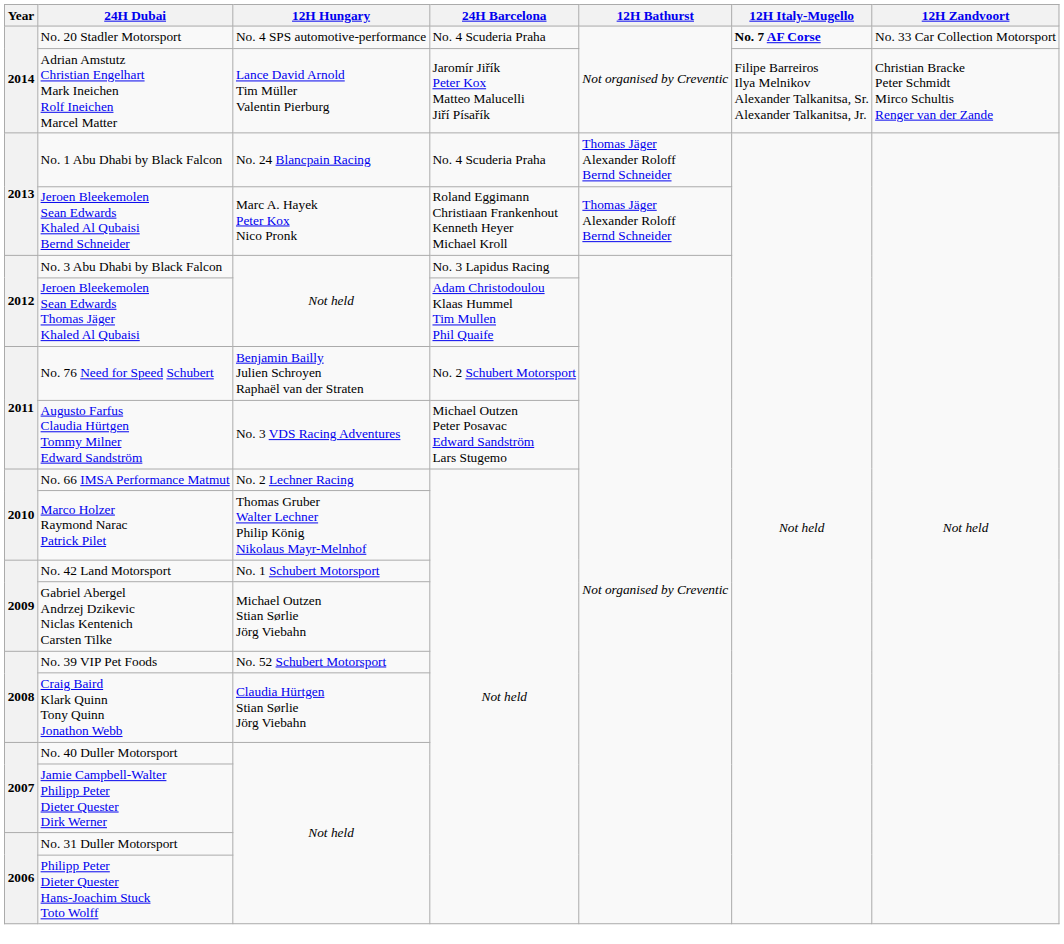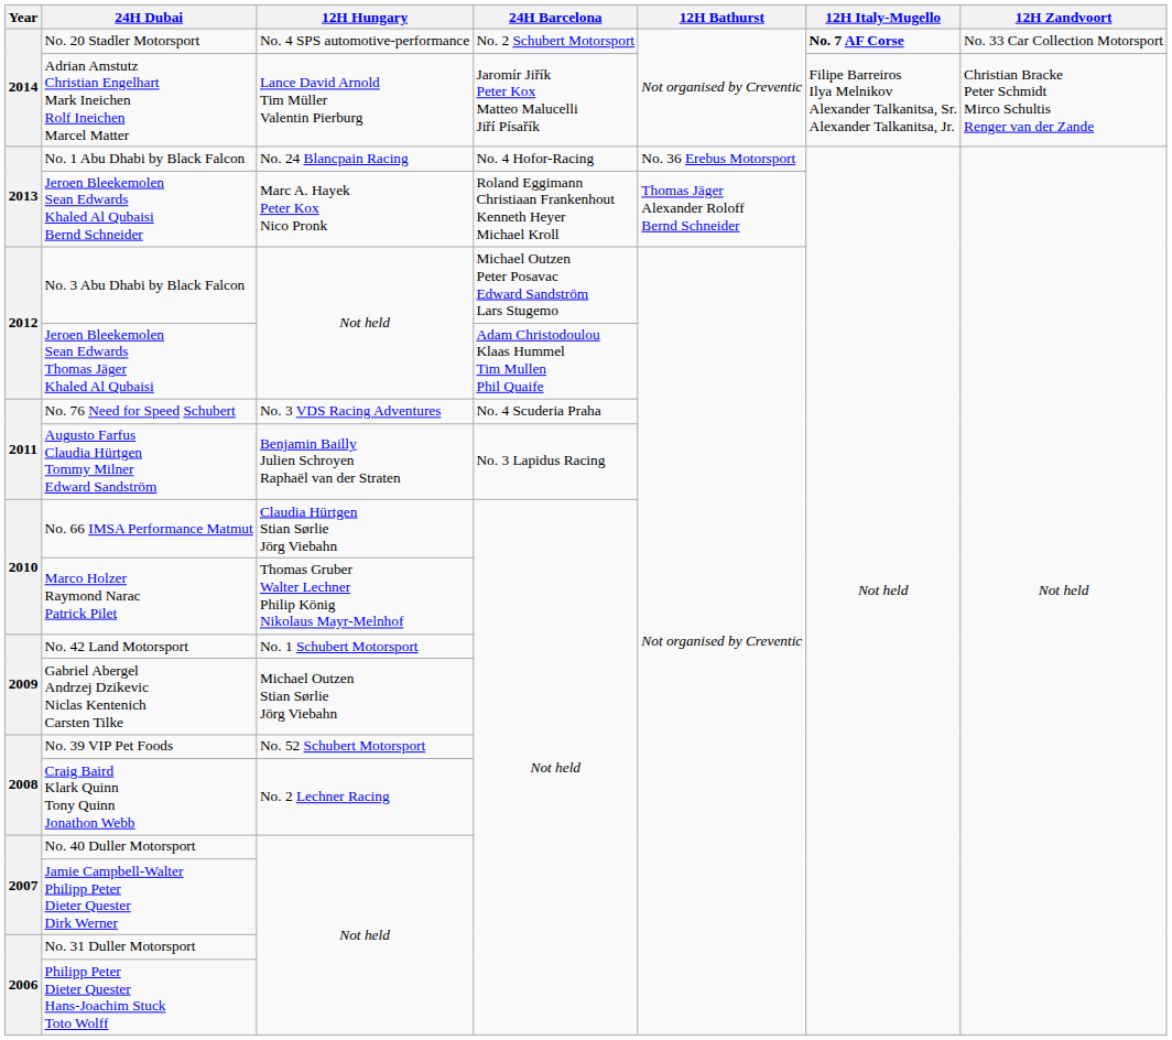 <table class="wikitable" style="font-size:85%">
 <tr>
 <th>Year</th>
 <th><a href='#'>24H Dubai</a></th>
 <th><a href='#'>12H Hungary</a></th>
 <th><a href='#'>24H Barcelona</a></th>
 <th><a href='#'>12H Bathurst</a></th>
 <th><a href='#'>12H Italy-Mugello</a></th>
 <th><a href='#'>12H Zandvoort</a></th>
 </tr>
 <tr>
 <th rowspan=2>2014</th>
 <td> No. 20 Stadler Motorsport</td>
 <td> No. 4 SPS automotive-performance</td>
-<td> No. 4 Scuderia Praha</td>
+<td> No. 2 <a href='#'>Schubert Motorsport</a></td>
 <td rowspan=2 align=center><em>Not organised by Creventic</em></td>
 <td><strong> No. 7 <a href='#'>AF Corse</a></strong></td>
 <td> No. 33 Car Collection Motorsport</td>
 </tr>
 <tr>
 <td> Adrian Amstutz<br> <a href='#'>Christian Engelhart</a><br> Mark Ineichen<br> <a href='#'>Rolf Ineichen</a><br> Marcel Matter</td>
 <td> <a href='#'>Lance David Arnold</a><br> Tim Müller<br> Valentin Pierburg</td>
 <td> Jaromír Jiřík<br> <a href='#'>Peter Kox</a><br> Matteo Malucelli<br> Jiří Písařík</td>
 <td> Filipe Barreiros<br> Ilya Melnikov<br> Alexander Talkanitsa, Sr.<br> Alexander Talkanitsa, Jr.</td>
 <td> Christian Bracke<br> Peter Schmidt<br> Mirco Schultis<br> <a href='#'>Renger van der Zande</a></td>
 </tr>
 <tr>
 <th rowspan=2>2013</th>
 <td> No. 1 Abu Dhabi by Black Falcon</td>
 <td> No. 24 <a href='#'>Blancpain Racing</a></td>
-<td> No. 4 Scuderia Praha</td>
-<td> <a href='#'>Thomas Jäger</a><br> Alexander Roloff<br> <a href='#'>Bernd Schneider</a></td>
+<td> No. 4 Hofor-Racing</td>
+<td> No. 36 <a href='#'>Erebus Motorsport</a></td>
 <td rowspan=16 align=center><em>Not held</em></td>
 <td rowspan=16 align=center><em>Not held</em></td>
 </tr>
 <tr>
 <td> <a href='#'>Jeroen Bleekemolen</a><br> <a href='#'>Sean Edwards</a><br> <a href='#'>Khaled Al Qubaisi</a><br> <a href='#'>Bernd Schneider</a></td>
 <td> Marc A. Hayek<br> <a href='#'>Peter Kox</a><br> Nico Pronk</td>
 <td> Roland Eggimann<br> Christiaan Frankenhout<br> Kenneth Heyer<br> Michael Kroll</td>
 <td> <a href='#'>Thomas Jäger</a><br> Alexander Roloff<br> <a href='#'>Bernd Schneider</a></td>
 </tr>
 <tr>
 <th rowspan=2>2012</th>
 <td> No. 3 Abu Dhabi by Black Falcon</td>
 <td rowspan=2 align=center><em>Not held</em></td>
-<td> No. 3 Lapidus Racing</td>
+<td> Michael Outzen<br> Peter Posavac<br> <a href='#'>Edward Sandström</a><br> Lars Stugemo</td>
 <td rowspan=14 align=center><em>Not organised by Creventic</em></td>
 </tr>
 <tr>
 <td> <a href='#'>Jeroen Bleekemolen</a><br> <a href='#'>Sean Edwards</a><br> <a href='#'>Thomas Jäger</a><br> <a href='#'>Khaled Al Qubaisi</a></td>
 <td> <a href='#'>Adam Christodoulou</a><br> Klaas Hummel<br> <a href='#'>Tim Mullen</a><br> <a href='#'>Phil Quaife</a></td>
 </tr>
 <tr>
 <th rowspan=2>2011</th>
 <td> No. 76 <a href='#'>Need for Speed</a> <a href='#'>Schubert</a></td>
-<td> <a href='#'>Benjamin Bailly</a><br> Julien Schroyen<br> Raphaël van der Straten</td>
-<td> No. 2 <a href='#'>Schubert Motorsport</a></td>
+<td> No. 3 <a href='#'>VDS Racing Adventures</a></td>
+<td> No. 4 Scuderia Praha</td>
 </tr>
 <tr>
 <td> <a href='#'>Augusto Farfus</a><br> <a href='#'>Claudia Hürtgen</a><br> <a href='#'>Tommy Milner</a><br> <a href='#'>Edward Sandström</a></td>
-<td> No. 3 <a href='#'>VDS Racing Adventures</a></td>
-<td> Michael Outzen<br> Peter Posavac<br> <a href='#'>Edward Sandström</a><br> Lars Stugemo</td>
+<td> <a href='#'>Benjamin Bailly</a><br> Julien Schroyen<br> Raphaël van der Straten</td>
+<td> No. 3 Lapidus Racing</td>
 </tr>
 <tr>
 <th rowspan=2>2010</th>
 <td> No. 66 <a href='#'>IMSA Performance Matmut</a></td>
-<td> No. 2 <a href='#'>Lechner Racing</a></td>
+<td> <a href='#'>Claudia Hürtgen</a><br> Stian Sørlie<br> Jörg Viebahn</td>
 <td rowspan=10 align=center><em>Not held</em></td>
 </tr>
 <tr>
 <td> <a href='#'>Marco Holzer</a><br> Raymond Narac<br> <a href='#'>Patrick Pilet</a></td>
 <td> Thomas Gruber<br> <a href='#'>Walter Lechner</a><br> Philip König<br> <a href='#'>Nikolaus Mayr-Melnhof</a></td>
 </tr>
 <tr>
 <th rowspan=2>2009</th>
 <td> No. 42 Land Motorsport</td>
 <td> No. 1 <a href='#'>Schubert Motorsport</a></td>
 </tr>
 <tr>
 <td> Gabriel Abergel<br> Andrzej Dzikevic<br> Niclas Kentenich<br> Carsten Tilke</td>
 <td> Michael Outzen<br> Stian Sørlie<br> Jörg Viebahn</td>
 </tr>
 <tr>
 <th rowspan=2>2008</th>
 <td> No. 39 VIP Pet Foods</td>
 <td> No. 52 <a href='#'>Schubert Motorsport</a></td>
 </tr>
 <tr>
 <td> <a href='#'>Craig Baird</a><br> Klark Quinn<br> Tony Quinn<br> <a href='#'>Jonathon Webb</a></td>
-<td> <a href='#'>Claudia Hürtgen</a><br> Stian Sørlie<br> Jörg Viebahn</td>
+<td> No. 2 <a href='#'>Lechner Racing</a></td>
 </tr>
 <tr>
 <th rowspan=2>2007</th>
 <td> No. 40 Duller Motorsport</td>
 <td rowspan=4 align=center><em>Not held</em></td>
 </tr>
 <tr>
 <td> <a href='#'>Jamie Campbell-Walter</a><br> <a href='#'>Philipp Peter</a><br> <a href='#'>Dieter Quester</a><br> <a href='#'>Dirk Werner</a></td>
 </tr>
 <tr>
 <th rowspan=2>2006</th>
 <td> No. 31 Duller Motorsport</td>
 </tr>
 <tr>
 <td> <a href='#'>Philipp Peter</a><br> <a href='#'>Dieter Quester</a><br> <a href='#'>Hans-Joachim Stuck</a><br> <a href='#'>Toto Wolff</a></td>
 </tr>
 </table>
